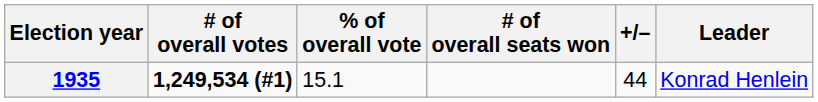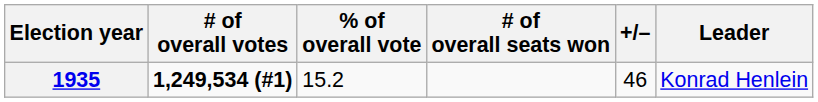 <table class=wikitable>
 <tr>
 <th>Election year</th>
 <th># of<br>overall votes</th>
 <th>% of<br>overall vote</th>
 <th># of<br>overall seats won</th>
 <th>+/–</th>
 <th>Leader</th>
 </tr>
 <tr>
 <th><a href='#'>1935</a></th>
 <td><strong>1,249,534 (#1)</strong></td>
-<td>15.1</td>
+<td>15.2</td>
 <td></td>
-<td style="text-align: center"> 44</td>
+<td style="text-align: center"> 46</td>
 <td style="text-align: center"><a href='#'>Konrad Henlein</a></td>
 </tr>
 </table>
